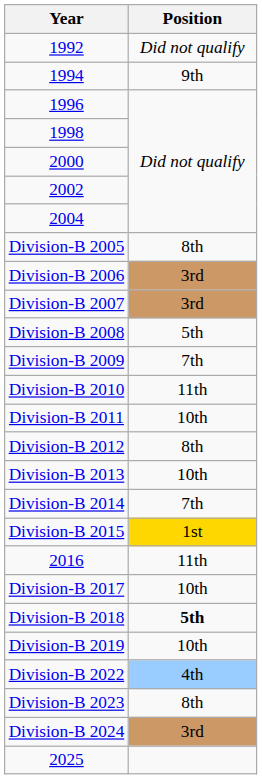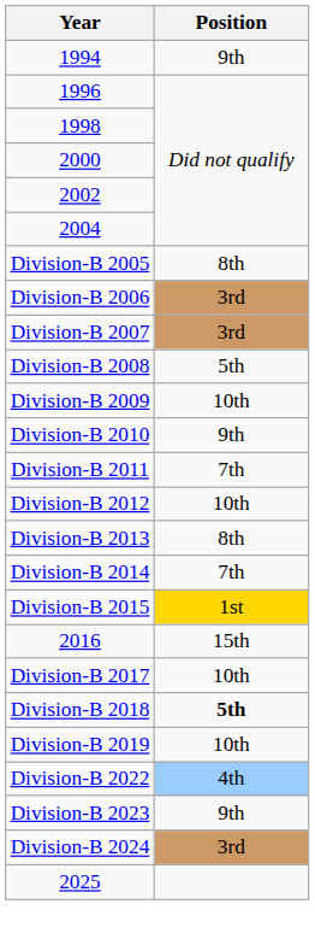 <table class="wikitable" style="text-align: center;font-size:90%;">
 <tr>
 <th>Year</th>
 <th width="100">Position</th>
-</tr>
-<tr>
-<td> <a href='#'>1992</a></td>
-<td rowspan=1><em>Did not qualify</em></td>
 </tr>
 <tr>
 <td> <a href='#'>1994</a></td>
 <td>9th</td>
 </tr>
 <tr>
 <td> <a href='#'>1996</a></td>
 <td rowspan=5><em>Did not qualify</em></td>
 </tr>
 <tr>
 <td> <a href='#'>1998</a></td>
 </tr>
 <tr>
 <td> <a href='#'>2000</a></td>
 </tr>
 <tr>
 <td> <a href='#'>2002</a></td>
 </tr>
 <tr>
 <td> <a href='#'>2004</a></td>
 </tr>
 <tr>
 <td> <a href='#'>Division-B 2005</a></td>
 <td>8th</td>
 </tr>
 <tr>
 <td> <a href='#'>Division-B 2006</a></td>
 <td style="background:#c96;">3rd</td>
 </tr>
 <tr>
 <td> <a href='#'>Division-B 2007</a></td>
 <td style="background:#c96;">3rd</td>
 </tr>
 <tr>
 <td> <a href='#'>Division-B 2008</a></td>
 <td>5th</td>
 </tr>
 <tr>
 <td> <a href='#'>Division-B 2009</a></td>
+<td>10th</td>
+</tr>
+<tr>
+<td> <a href='#'>Division-B 2010</a></td>
+<td>9th</td>
+</tr>
+<tr>
+<td> <a href='#'>Division-B 2011</a></td>
 <td>7th</td>
 </tr>
 <tr>
-<td> <a href='#'>Division-B 2010</a></td>
-<td>11th</td>
-</tr>
-<tr>
-<td> <a href='#'>Division-B 2011</a></td>
+<td> <a href='#'>Division-B 2012</a></td>
 <td>10th</td>
 </tr>
 <tr>
-<td> <a href='#'>Division-B 2012</a></td>
+<td> <a href='#'>Division-B 2013</a></td>
 <td>8th</td>
-</tr>
-<tr>
-<td> <a href='#'>Division-B 2013</a></td>
-<td>10th</td>
 </tr>
 <tr>
 <td> <a href='#'>Division-B 2014</a></td>
 <td>7th</td>
 </tr>
 <tr>
 <td> <a href='#'>Division-B 2015</a></td>
 <td style="background:gold;">1st</td>
 </tr>
 <tr>
 <td> <a href='#'>2016</a></td>
-<td>11th</td>
+<td>15th</td>
 </tr>
 <tr>
 <td> <a href='#'>Division-B 2017</a></td>
 <td>10th</td>
 </tr>
 <tr>
 <td> <a href='#'>Division-B 2018</a></td>
 <td><strong>5th</strong></td>
 </tr>
 <tr>
 <td> <a href='#'>Division-B 2019</a></td>
 <td>10th</td>
 </tr>
 <tr>
 <td> <a href='#'>Division-B 2022</a></td>
 <td style="background:#9acdff;">4th</td>
 </tr>
 <tr>
 <td> <a href='#'>Division-B 2023</a></td>
-<td>8th</td>
+<td>9th</td>
 </tr>
 <tr>
 <td> <a href='#'>Division-B 2024</a></td>
 <td style="background:#c96;">3rd</td>
 </tr>
 <tr>
 <td> <a href='#'>2025</a></td>
 <td></td>
 </tr>
 </table>
